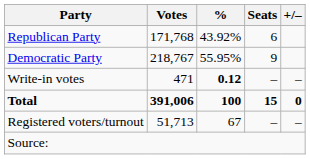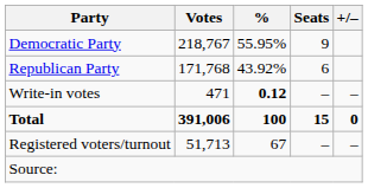 <table class=wikitable style=text-align:right>
 <tr>
 <th>Party</th>
 <th>Votes</th>
 <th>%</th>
 <th>Seats</th>
 <th>+/–</th>
 </tr>
 <tr>
+<td align=left><a href='#'>Democratic Party</a></td>
+<td>218,767</td>
+<td>55.95%</td>
+<td>9</td>
+<td></td>
+</tr>
+<tr>
 <td align=left><a href='#'>Republican Party</a></td>
 <td>171,768</td>
 <td>43.92%</td>
 <td>6</td>
-<td></td>
-</tr>
-<tr>
-<td align=left><a href='#'>Democratic Party</a></td>
-<td>218,767</td>
-<td>55.95%</td>
-<td>9</td>
 <td></td>
 </tr>
 <tr>
 <td align=left>Write-in votes</td>
 <td>471</td>
 <td><strong>0.12</strong></td>
 <td>–</td>
 <td>–</td>
 </tr>
 <tr>
 <td align=left><strong>Total</strong></td>
 <td><strong>391,006</strong></td>
 <td><strong>100</strong></td>
 <td><strong>15</strong></td>
 <td><strong>0</strong></td>
 </tr>
 <tr>
 <td align=left>Registered voters/turnout</td>
 <td>51,713</td>
 <td>67</td>
 <td>–</td>
 <td>–</td>
 </tr>
 <tr>
 <td align=left colspan=5>Source: </td>
 </tr>
 </table>
